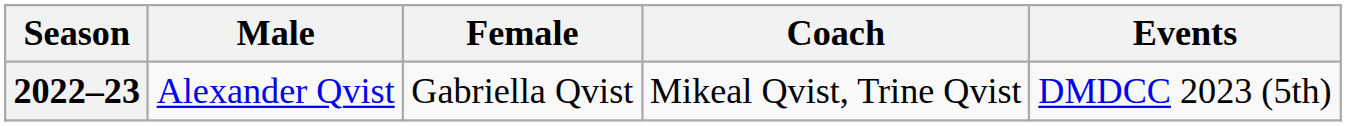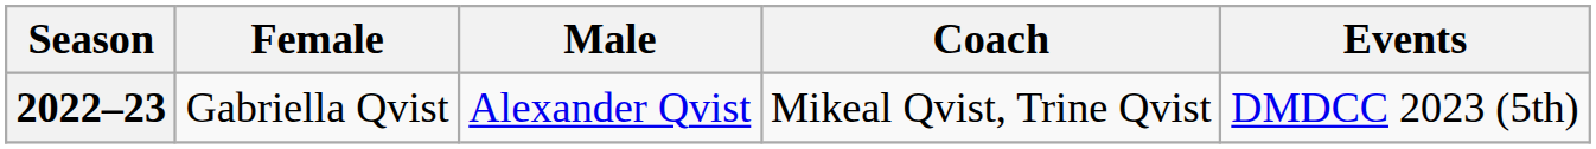 <table class="wikitable">
 <tr>
 <th scope="col">Season</th>
+<th scope="col">Female</th>
 <th scope="col">Male</th>
-<th scope="col">Female</th>
 <th scope="col">Coach</th>
 <th scope="col">Events</th>
 </tr>
 <tr>
 <th scope="row">2022–23</th>
+<td>Gabriella Qvist</td>
 <td><a href='#'>Alexander Qvist</a></td>
-<td>Gabriella Qvist</td>
 <td>Mikeal Qvist, Trine Qvist</td>
 <td><a href='#'>DMDCC</a> 2023 (5th)</td>
 </tr>
 </table>
